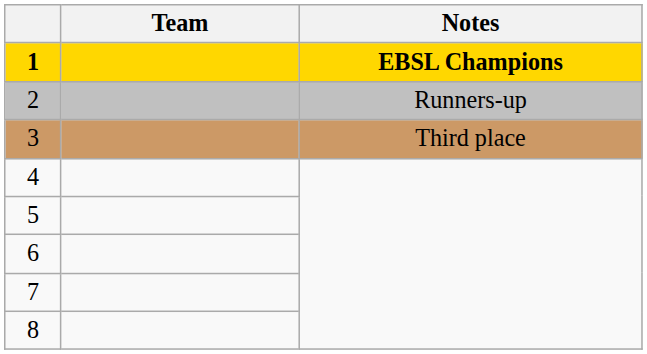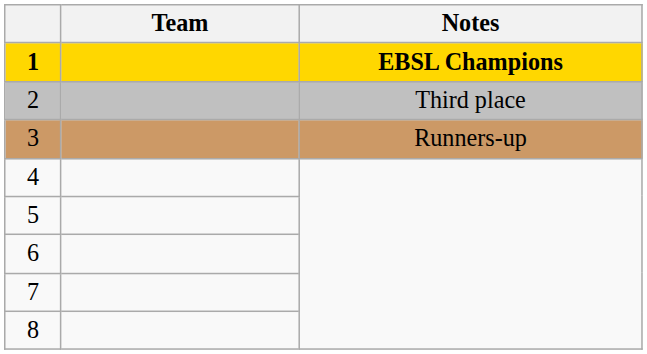 <table class="wikitable" style="text-align: center; font-size: 100%;">
 <tr>
 <th width="30"></th>
 <th width="150">Team</th>
 <th width="220">Notes</th>
 </tr>
 <tr style="background-color: gold;">
 <td><strong>1</strong></td>
 <td align=left><strong></strong></td>
 <td><strong>EBSL Champions</strong></td>
 </tr>
 <tr style="background-color: silver;">
 <td>2</td>
 <td align=left></td>
-<td>Runners-up</td>
+<td>Third place</td>
 </tr>
 <tr style="background-color: #C96;">
 <td>3</td>
 <td align=left></td>
-<td>Third place</td>
+<td>Runners-up</td>
 </tr>
 <tr>
 <td>4</td>
 <td align=left></td>
 <td rowspan=5></td>
 </tr>
 <tr>
 <td>5</td>
 <td align=left></td>
 </tr>
 <tr>
 <td>6</td>
 <td align=left></td>
 </tr>
 <tr>
 <td>7</td>
 <td align=left></td>
 </tr>
 <tr>
 <td>8</td>
 <td align=left></td>
 </tr>
 </table>
